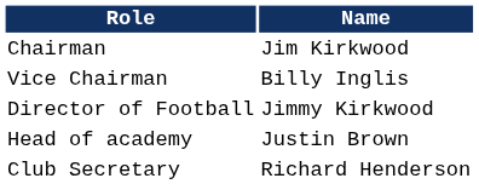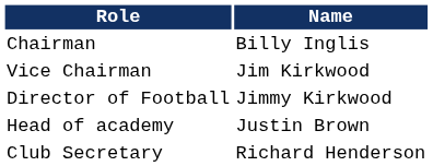 <table class="toccolours">
 <tr>
 <th style="background:#123163; color:white;">Role</th>
 <th style="background:#123163; color:white;">Name</th>
 </tr>
 <tr>
 <td>Chairman</td>
-<td> Jim Kirkwood</td>
+<td> Billy Inglis</td>
 </tr>
 <tr>
 <td>Vice Chairman</td>
-<td> Billy Inglis</td>
+<td> Jim Kirkwood</td>
 </tr>
 <tr>
 <td>Director of Football</td>
 <td> Jimmy Kirkwood</td>
 </tr>
 <tr>
 <td>Head of academy</td>
 <td> Justin Brown</td>
 </tr>
 <tr>
 <td>Club Secretary</td>
 <td> Richard Henderson</td>
 </tr>
 </table>
